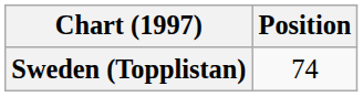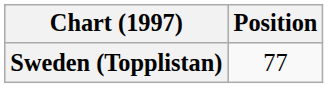 <table class="wikitable plainrowheaders" style="text-align:center">
 <tr>
 <th scope="col">Chart (1997)</th>
 <th scope="col">Position</th>
 </tr>
 <tr>
 <th scope="row">Sweden (Topplistan)</th>
-<td>74</td>
+<td>77</td>
 </tr>
 </table>
